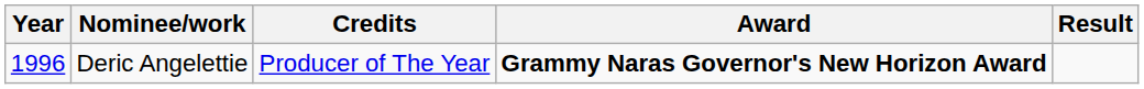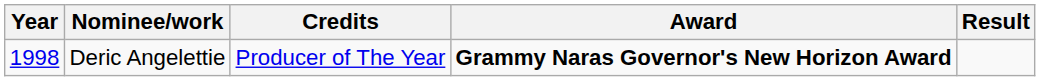 <table class="wikitable">
 <tr>
 <th>Year</th>
 <th>Nominee/work</th>
 <th>Credits</th>
 <th>Award</th>
 <th>Result</th>
 </tr>
 <tr>
-<td><a href='#'>1996</a></td>
+<td><a href='#'>1998</a></td>
 <td>Deric Angelettie</td>
 <td><a href='#'>Producer of The Year</a></td>
 <td Best Rap Album><strong>Grammy Naras Governor's New Horizon Award</strong></td>
 <td></td>
 </tr>
 </table>
